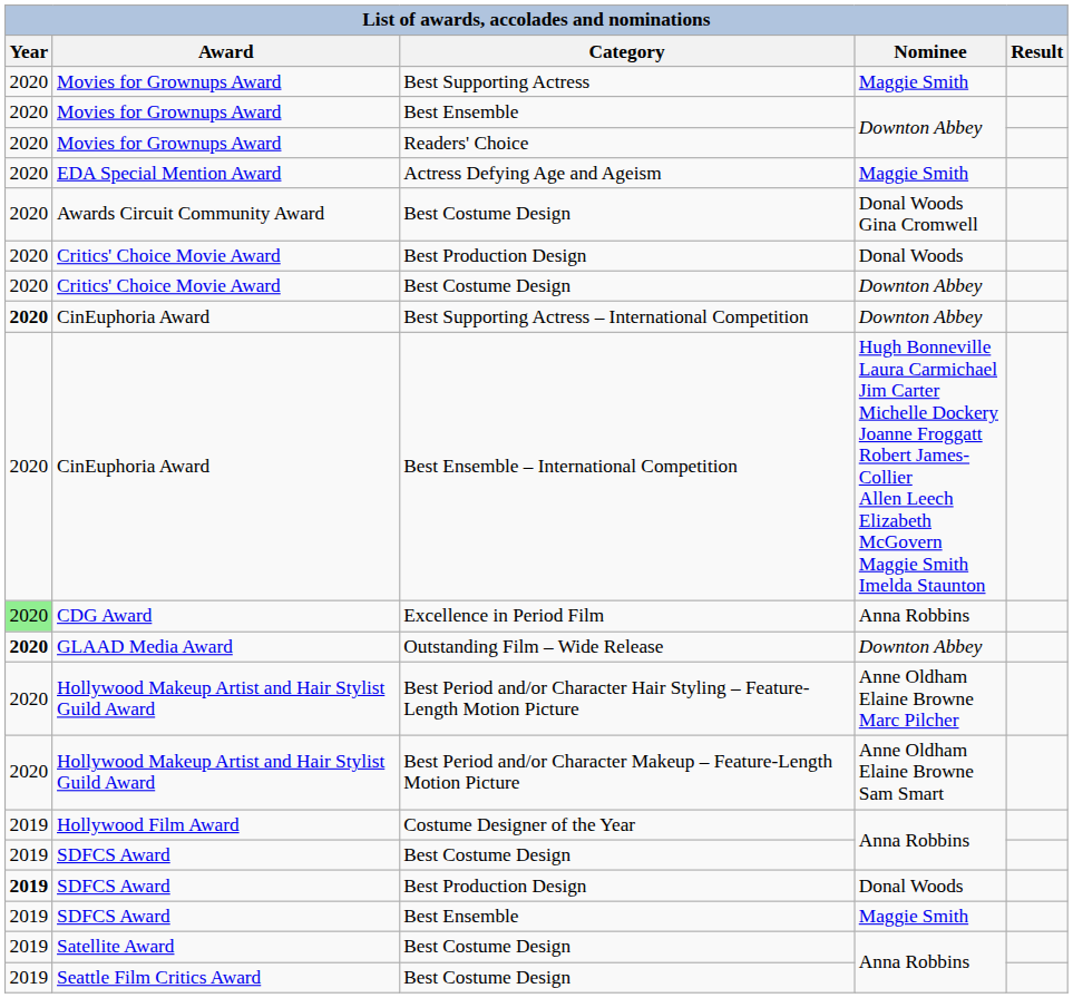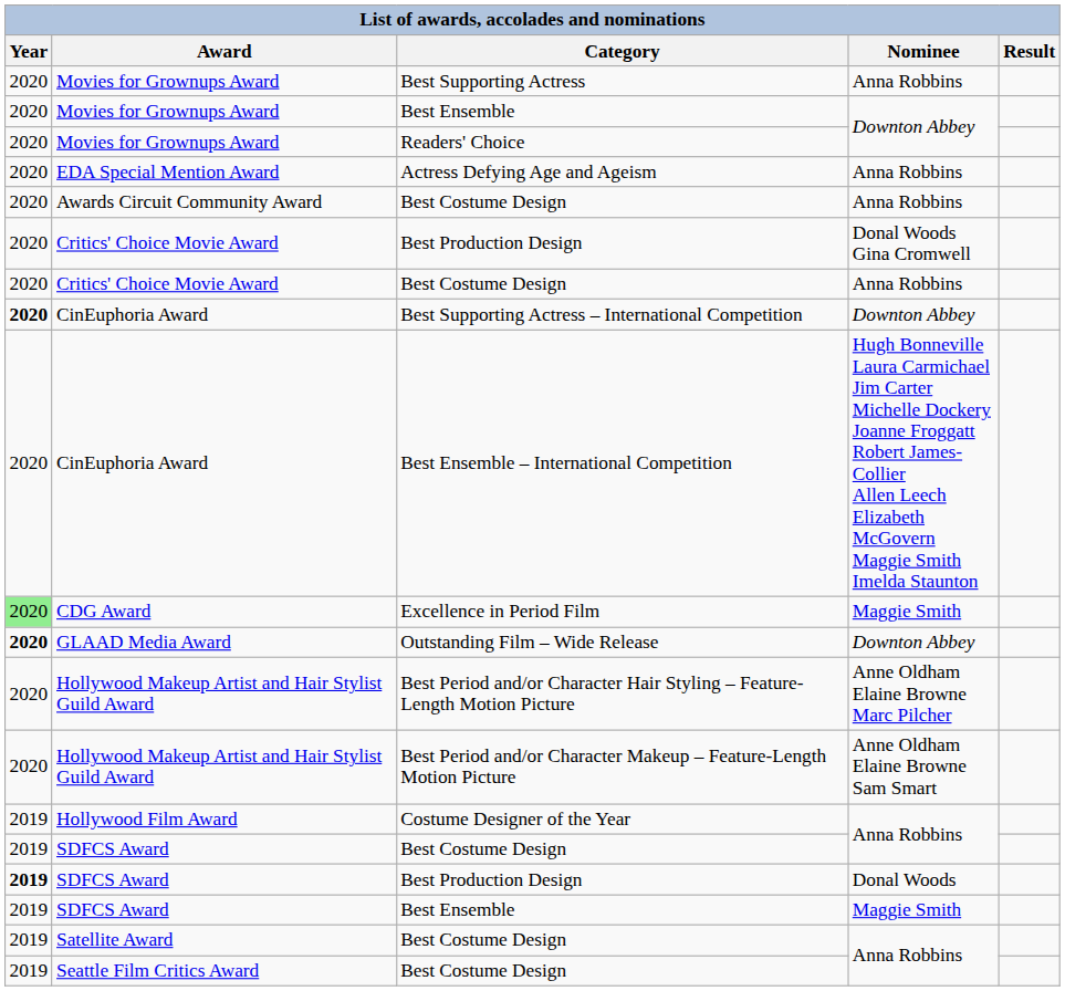 <table class="wikitable" style="width:100%;">
 <tr style="background:#ccc; text-align:center;">
 <th colspan="6" style="background: LightSteelBlue;">List of awards, accolades and nominations</th>
 </tr>
 <tr style="background:#ccc; text-align:center;">
 <th>Year</th>
 <th>Award</th>
 <th>Category</th>
 <th>Nominee</th>
 <th>Result</th>
 </tr>
 <tr>
 <td>2020</td>
 <td><a href='#'>Movies for Grownups Award</a></td>
 <td>Best Supporting Actress</td>
-<td><a href='#'>Maggie Smith</a></td>
+<td>Anna Robbins</td>
 <td></td>
 </tr>
 <tr>
 <td>2020</td>
 <td><a href='#'>Movies for Grownups Award</a></td>
 <td>Best Ensemble</td>
 <td rowspan="2"><em>Downton Abbey</em></td>
 <td></td>
 </tr>
 <tr>
 <td>2020</td>
 <td><a href='#'>Movies for Grownups Award</a></td>
 <td>Readers' Choice</td>
 <td></td>
 </tr>
 <tr>
 <td>2020</td>
 <td><a href='#'>EDA Special Mention Award</a></td>
 <td>Actress Defying Age and Ageism</td>
-<td><a href='#'>Maggie Smith</a></td>
+<td>Anna Robbins</td>
 <td></td>
 </tr>
 <tr>
 <td>2020</td>
 <td>Awards Circuit Community Award</td>
 <td>Best Costume Design</td>
+<td>Anna Robbins</td>
+<td></td>
+</tr>
+<tr>
+<td>2020</td>
+<td><a href='#'>Critics' Choice Movie Award</a></td>
+<td>Best Production Design</td>
 <td>Donal Woods <br>Gina Cromwell</td>
 <td></td>
 </tr>
 <tr>
 <td>2020</td>
 <td><a href='#'>Critics' Choice Movie Award</a></td>
-<td>Best Production Design</td>
-<td>Donal Woods</td>
-<td></td>
-</tr>
-<tr>
-<td>2020</td>
-<td><a href='#'>Critics' Choice Movie Award</a></td>
 <td>Best Costume Design</td>
-<td><em>Downton Abbey</em></td>
+<td>Anna Robbins</td>
 <td></td>
 </tr>
 <tr>
 <td><strong>2020</strong></td>
 <td>CinEuphoria Award</td>
 <td>Best Supporting Actress – International Competition</td>
 <td><em>Downton Abbey</em></td>
 <td></td>
 </tr>
 <tr>
 <td>2020</td>
 <td>CinEuphoria Award</td>
 <td>Best Ensemble – International Competition</td>
 <td><a href='#'>Hugh Bonneville</a> <br><a href='#'>Laura Carmichael</a> <br><a href='#'>Jim Carter</a> <br><a href='#'>Michelle Dockery</a> <br><a href='#'>Joanne Froggatt</a> <br><a href='#'>Robert James-Collier</a> <br><a href='#'>Allen Leech</a> <br><a href='#'>Elizabeth McGovern</a> <br><a href='#'>Maggie Smith</a> <br><a href='#'>Imelda Staunton</a></td>
 <td></td>
 </tr>
 <tr>
 <td style="background: lightgreen;">2020</td>
 <td><a href='#'>CDG Award</a></td>
 <td>Excellence in Period Film</td>
-<td>Anna Robbins</td>
+<td><a href='#'>Maggie Smith</a></td>
 <td></td>
 </tr>
 <tr>
 <td><strong>2020</strong></td>
 <td><a href='#'>GLAAD Media Award</a></td>
 <td>Outstanding Film – Wide Release</td>
 <td><em>Downton Abbey</em></td>
 <td></td>
 </tr>
 <tr>
 <td>2020</td>
 <td><a href='#'>Hollywood Makeup Artist and Hair Stylist Guild Award</a></td>
 <td>Best Period and/or Character Hair Styling – Feature-Length Motion Picture</td>
 <td>Anne Oldham <br>Elaine Browne <br><a href='#'>Marc Pilcher</a></td>
 <td></td>
 </tr>
 <tr>
 <td>2020</td>
 <td><a href='#'>Hollywood Makeup Artist and Hair Stylist Guild Award</a></td>
 <td>Best Period and/or Character Makeup – Feature-Length Motion Picture</td>
 <td>Anne Oldham <br>Elaine Browne <br>Sam Smart</td>
 <td></td>
 </tr>
 <tr>
 <td>2019</td>
 <td><a href='#'>Hollywood Film Award</a></td>
 <td>Costume Designer of the Year</td>
 <td rowspan="2">Anna Robbins</td>
 <td></td>
 </tr>
 <tr>
 <td>2019</td>
 <td><a href='#'>SDFCS Award</a></td>
 <td>Best Costume Design</td>
 <td></td>
 </tr>
 <tr>
 <td><strong>2019</strong></td>
 <td><a href='#'>SDFCS Award</a></td>
 <td>Best Production Design</td>
 <td>Donal Woods</td>
 <td></td>
 </tr>
 <tr>
 <td>2019</td>
 <td><a href='#'>SDFCS Award</a></td>
 <td>Best Ensemble</td>
 <td><a href='#'>Maggie Smith</a></td>
 <td></td>
 </tr>
 <tr>
 <td>2019</td>
 <td><a href='#'>Satellite Award</a></td>
 <td>Best Costume Design</td>
 <td rowspan="2">Anna Robbins</td>
 <td></td>
 </tr>
 <tr>
 <td>2019</td>
 <td><a href='#'>Seattle Film Critics Award</a></td>
 <td>Best Costume Design</td>
 <td></td>
 </tr>
 </table>
